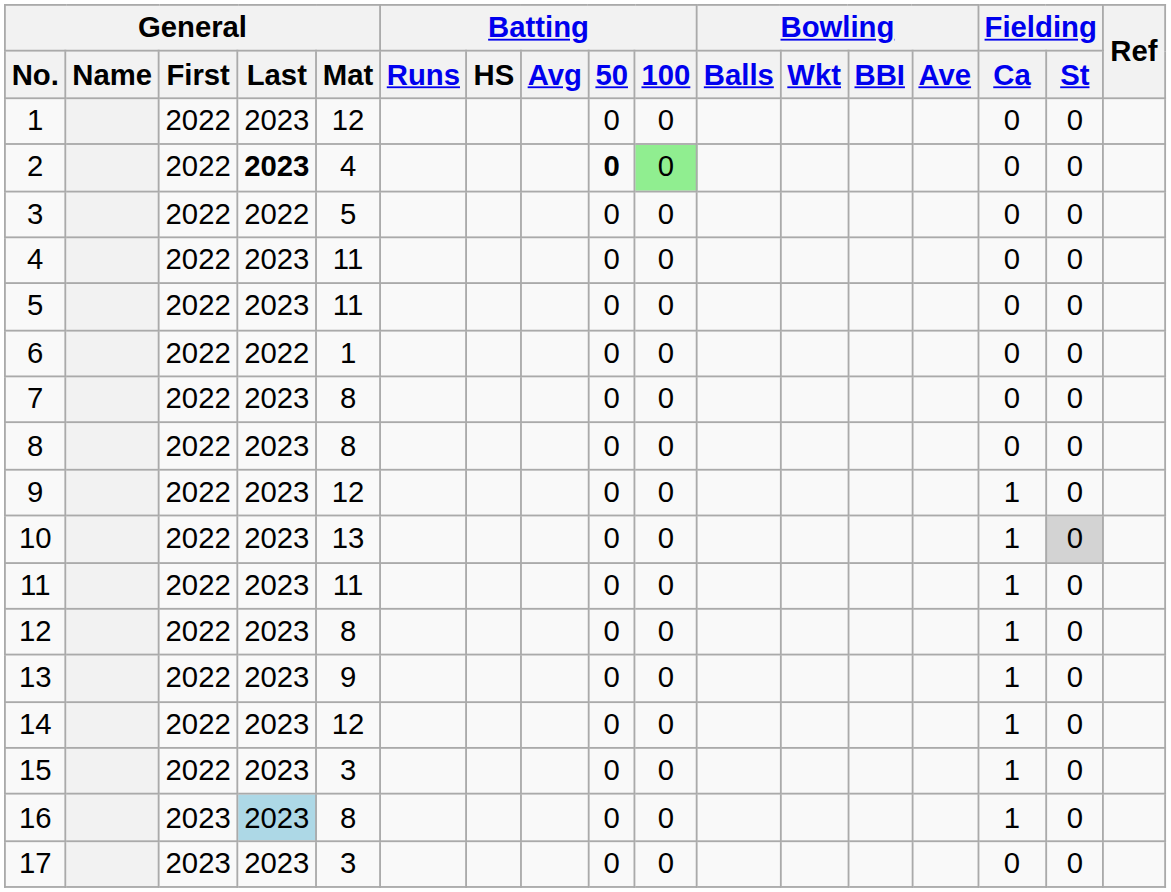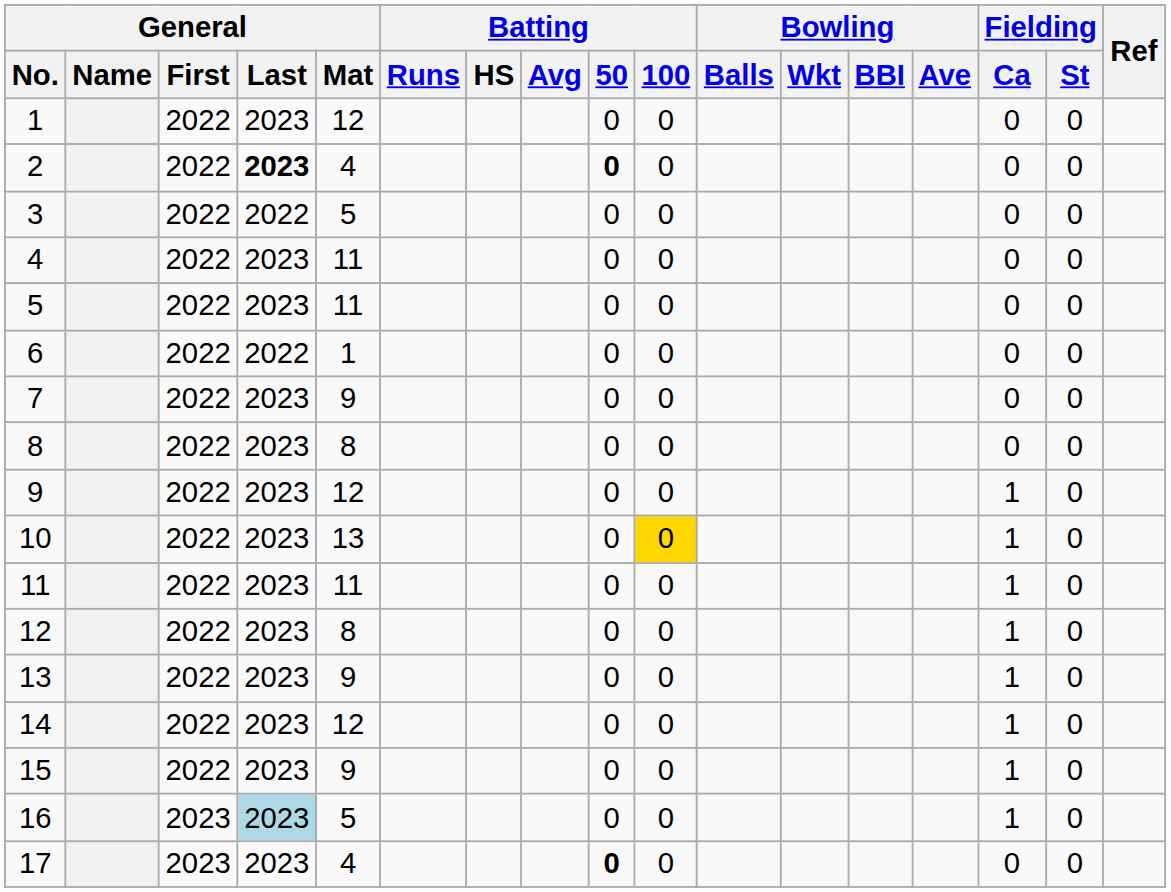 <table class="wikitable plainrowheaders sortable">
 <tr align="center">
 <th scope="col" colspan=5 class="unsortable">General</th>
 <th scope="col" colspan=5 class="unsortable"><a href='#'>Batting</a></th>
 <th scope="col" colspan=4 class="unsortable"><a href='#'>Bowling</a></th>
 <th scope="col" colspan=2 class="unsortable"><a href='#'>Fielding</a></th>
 <th scope="col" rowspan=2 class="unsortable">Ref</th>
 </tr>
 <tr align="center">
 <th scope="col">No.</th>
 <th scope="col">Name</th>
 <th scope="col">First</th>
 <th scope="col">Last</th>
 <th scope="col">Mat</th>
 <th scope="col"><a href='#'>Runs</a></th>
 <th scope="col">HS</th>
 <th scope="col"><a href='#'>Avg</a></th>
 <th scope="col"><a href='#'>50</a></th>
 <th scope="col"><a href='#'>100</a></th>
 <th scope="col"><a href='#'>Balls</a></th>
 <th scope="col"><a href='#'>Wkt</a></th>
 <th scope="col"><a href='#'>BBI</a></th>
 <th scope="col"><a href='#'>Ave</a></th>
 <th scope="col"><a href='#'>Ca</a></th>
 <th scope="col"><a href='#'>St</a></th>
 </tr>
 <tr align="center">
 <td>1</td>
 <th scope="row"></th>
 <td>2022</td>
 <td>2023</td>
 <td>12</td>
 <td></td>
 <td></td>
 <td></td>
 <td>0</td>
 <td>0</td>
 <td></td>
 <td></td>
 <td></td>
 <td></td>
 <td>0</td>
 <td>0</td>
 <td></td>
 </tr>
 <tr align="center">
 <td>2</td>
 <th scope="row"></th>
 <td>2022</td>
 <td><strong>2023</strong></td>
 <td>4</td>
 <td></td>
 <td></td>
 <td></td>
 <td><strong>0</strong></td>
-<td style="background: lightgreen;">0</td>
+<td>0</td>
 <td></td>
 <td></td>
 <td></td>
 <td></td>
 <td>0</td>
 <td>0</td>
 <td></td>
 </tr>
 <tr align="center">
 <td>3</td>
 <th scope="row"></th>
 <td>2022</td>
 <td>2022</td>
 <td>5</td>
 <td></td>
 <td></td>
 <td></td>
 <td>0</td>
 <td>0</td>
 <td></td>
 <td></td>
 <td></td>
 <td></td>
 <td>0</td>
 <td>0</td>
 <td></td>
 </tr>
 <tr align="center">
 <td>4</td>
 <th scope="row"></th>
 <td>2022</td>
 <td>2023</td>
 <td>11</td>
 <td></td>
 <td></td>
 <td></td>
 <td>0</td>
 <td>0</td>
 <td></td>
 <td></td>
 <td></td>
 <td></td>
 <td>0</td>
 <td>0</td>
 <td></td>
 </tr>
 <tr align="center">
 <td>5</td>
 <th scope="row"></th>
 <td>2022</td>
 <td>2023</td>
 <td>11</td>
 <td></td>
 <td></td>
 <td></td>
 <td>0</td>
 <td>0</td>
 <td></td>
 <td></td>
 <td></td>
 <td></td>
 <td>0</td>
 <td>0</td>
 <td></td>
 </tr>
 <tr align="center">
 <td>6</td>
 <th scope="row"></th>
 <td>2022</td>
 <td>2022</td>
 <td>1</td>
 <td></td>
 <td></td>
 <td></td>
 <td>0</td>
 <td>0</td>
 <td></td>
 <td></td>
 <td></td>
 <td></td>
 <td>0</td>
 <td>0</td>
 <td></td>
 </tr>
 <tr align="center">
 <td>7</td>
 <th scope="row"></th>
 <td>2022</td>
 <td>2023</td>
-<td>8</td>
+<td>9</td>
 <td></td>
 <td></td>
 <td></td>
 <td>0</td>
 <td>0</td>
 <td></td>
 <td></td>
 <td></td>
 <td></td>
 <td>0</td>
 <td>0</td>
 <td></td>
 </tr>
 <tr align="center">
 <td>8</td>
 <th scope="row"></th>
 <td>2022</td>
 <td>2023</td>
 <td>8</td>
 <td></td>
 <td></td>
 <td></td>
 <td>0</td>
 <td>0</td>
 <td></td>
 <td></td>
 <td></td>
 <td></td>
 <td>0</td>
 <td>0</td>
 <td></td>
 </tr>
 <tr align="center">
 <td>9</td>
 <th scope="row"></th>
 <td>2022</td>
 <td>2023</td>
 <td>12</td>
 <td></td>
 <td></td>
 <td></td>
 <td>0</td>
 <td>0</td>
 <td></td>
 <td></td>
 <td></td>
 <td></td>
 <td>1</td>
 <td>0</td>
 <td></td>
 </tr>
 <tr align="center">
 <td>10</td>
 <th scope="row"></th>
 <td>2022</td>
 <td>2023</td>
 <td>13</td>
 <td></td>
 <td></td>
 <td></td>
 <td>0</td>
-<td>0</td>
+<td style="background: gold;">0</td>
 <td></td>
 <td></td>
 <td></td>
 <td></td>
 <td>1</td>
-<td style="background: lightgrey;">0</td>
+<td>0</td>
 <td></td>
 </tr>
 <tr align="center">
 <td>11</td>
 <th scope="row"></th>
 <td>2022</td>
 <td>2023</td>
 <td>11</td>
 <td></td>
 <td></td>
 <td></td>
 <td>0</td>
 <td>0</td>
 <td></td>
 <td></td>
 <td></td>
 <td></td>
 <td>1</td>
 <td>0</td>
 <td></td>
 </tr>
 <tr align="center">
 <td>12</td>
 <th scope="row"></th>
 <td>2022</td>
 <td>2023</td>
 <td>8</td>
 <td></td>
 <td></td>
 <td></td>
 <td>0</td>
 <td>0</td>
 <td></td>
 <td></td>
 <td></td>
 <td></td>
 <td>1</td>
 <td>0</td>
 <td></td>
 </tr>
 <tr align="center">
 <td>13</td>
 <th scope="row"></th>
 <td>2022</td>
 <td>2023</td>
 <td>9</td>
 <td></td>
 <td></td>
 <td></td>
 <td>0</td>
 <td>0</td>
 <td></td>
 <td></td>
 <td></td>
 <td></td>
 <td>1</td>
 <td>0</td>
 <td></td>
 </tr>
 <tr align="center">
 <td>14</td>
 <th scope="row"></th>
 <td>2022</td>
 <td>2023</td>
 <td>12</td>
 <td></td>
 <td></td>
 <td></td>
 <td>0</td>
 <td>0</td>
 <td></td>
 <td></td>
 <td></td>
 <td></td>
 <td>1</td>
 <td>0</td>
 <td></td>
 </tr>
 <tr align="center">
 <td>15</td>
 <th scope="row"></th>
 <td>2022</td>
 <td>2023</td>
-<td>3</td>
+<td>9</td>
 <td></td>
 <td></td>
 <td></td>
 <td>0</td>
 <td>0</td>
 <td></td>
 <td></td>
 <td></td>
 <td></td>
 <td>1</td>
 <td>0</td>
 <td></td>
 </tr>
 <tr align="center">
 <td>16</td>
 <th scope="row"></th>
 <td>2023</td>
 <td style="background: lightblue;">2023</td>
-<td>8</td>
+<td>5</td>
 <td></td>
 <td></td>
 <td></td>
 <td>0</td>
 <td>0</td>
 <td></td>
 <td></td>
 <td></td>
 <td></td>
 <td>1</td>
 <td>0</td>
 <td></td>
 </tr>
 <tr align="center">
 <td>17</td>
 <th scope="row"></th>
 <td>2023</td>
 <td>2023</td>
-<td>3</td>
+<td>4</td>
 <td></td>
 <td></td>
 <td></td>
-<td>0</td>
+<td><strong>0</strong></td>
 <td>0</td>
 <td></td>
 <td></td>
 <td></td>
 <td></td>
 <td>0</td>
 <td>0</td>
 <td></td>
 </tr>
 </table>
